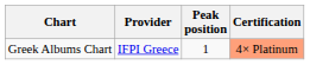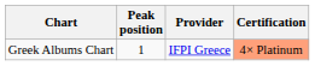 <table class="wikitable">
 <tr>
 <th>Chart</th>
+<th>Peak<br>position</th>
 <th>Provider</th>
-<th>Peak<br>position</th>
 <th align="left">Certification</th>
 </tr>
 <tr>
 <td>Greek Albums Chart</td>
+<td align="center">1</td>
 <td><a href='#'>IFPI Greece</a></td>
-<td align="center">1</td>
 <td align="center" style="background: lightsalmon;">4× Platinum</td>
 </tr>
 </table>
